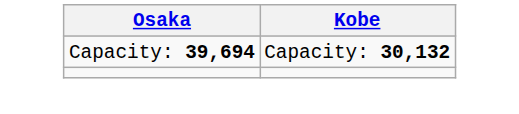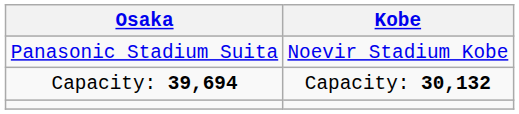 <table class="wikitable" style="margin:auto;text-align:center">
 <tr>
 <th><a href='#'>Osaka</a></th>
 <th><a href='#'>Kobe</a></th>
+</tr>
+<tr>
+<td><a href='#'>Panasonic Stadium Suita</a></td>
+<td><a href='#'>Noevir Stadium Kobe</a></td>
 </tr>
 <tr>
 <td>Capacity: <strong>39,694</strong></td>
 <td>Capacity: <strong>30,132</strong></td>
 </tr>
 <tr>
 <td></td>
 <td></td>
 </tr>
 </table>
